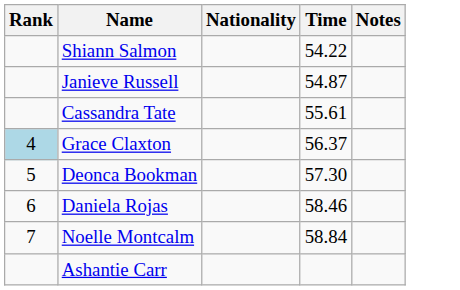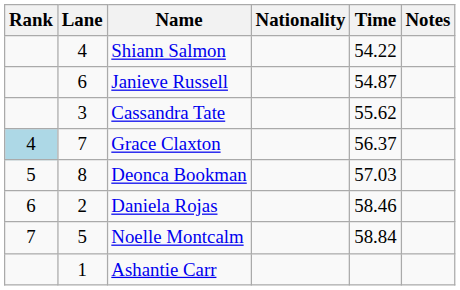 <table class="wikitable sortable" style="text-align:center;font-size:95%">
 <tr>
 <th>Rank</th>
+<th>Lane</th>
 <th>Name</th>
 <th>Nationality</th>
 <th>Time</th>
 <th>Notes</th>
 </tr>
 <tr>
 <td></td>
+<td>4</td>
 <td align=left><a href='#'>Shiann Salmon</a></td>
 <td align=left></td>
 <td>54.22</td>
 <td></td>
 </tr>
 <tr>
 <td></td>
+<td>6</td>
 <td align=left><a href='#'>Janieve Russell</a></td>
 <td align=left></td>
 <td>54.87</td>
 <td></td>
 </tr>
 <tr>
 <td></td>
+<td>3</td>
 <td align=left><a href='#'>Cassandra Tate</a></td>
 <td align=left></td>
-<td>55.61</td>
+<td>55.62</td>
 <td></td>
 </tr>
 <tr>
 <td style="background: lightblue;">4</td>
+<td>7</td>
 <td align=left><a href='#'>Grace Claxton</a></td>
 <td align=left></td>
 <td>56.37</td>
 <td></td>
 </tr>
 <tr>
 <td>5</td>
+<td>8</td>
 <td align=left><a href='#'>Deonca Bookman</a></td>
 <td align=left></td>
-<td>57.30</td>
+<td>57.03</td>
 <td></td>
 </tr>
 <tr>
 <td>6</td>
+<td>2</td>
 <td align=left><a href='#'>Daniela Rojas</a></td>
 <td align=left></td>
 <td>58.46</td>
 <td></td>
 </tr>
 <tr>
 <td>7</td>
+<td>5</td>
 <td align=left><a href='#'>Noelle Montcalm</a></td>
 <td align=left></td>
 <td>58.84</td>
 <td></td>
 </tr>
 <tr>
 <td></td>
+<td>1</td>
 <td align=left><a href='#'>Ashantie Carr</a></td>
 <td align=left></td>
 <td></td>
 <td></td>
 </tr>
 </table>
